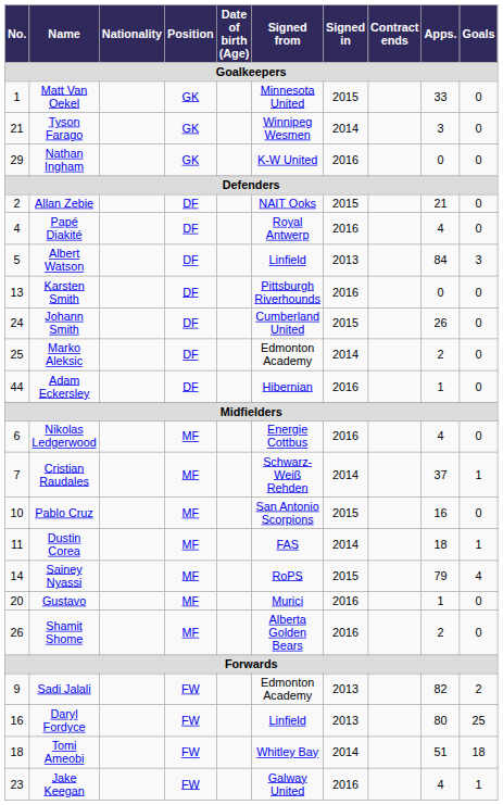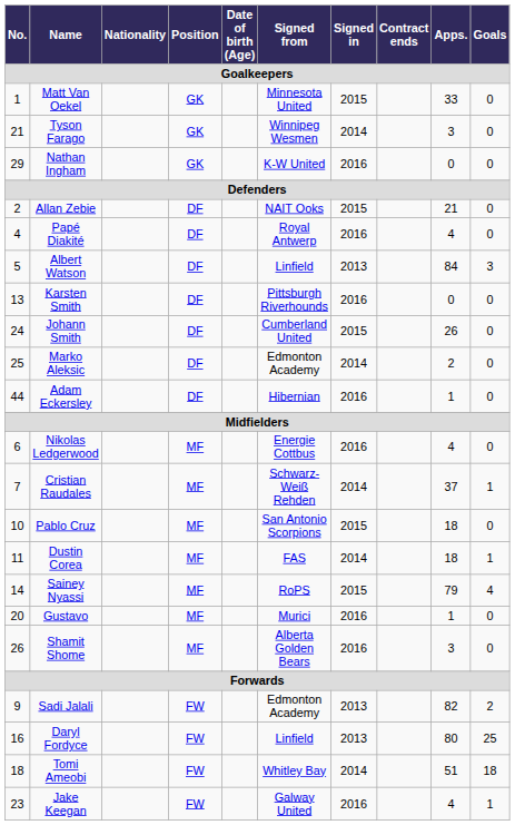 <table class="wikitable"  style="text-align:center; font-size:90%; width:75%;">
 <tr>
 <th style="background:#30295c; color:white; text-align:center;">No.</th>
 <th style="background:#30295c; color:white; text-align:center;">Name</th>
 <th style="background:#30295c; color:white; text-align:center;">Nationality</th>
 <th style="background:#30295c; color:white; text-align:center;">Position</th>
 <th style="background:#30295c; color:white; text-align:center;">Date of birth (Age)</th>
 <th style="background:#30295c; color:white; text-align:center;">Signed from</th>
 <th style="background:#30295c; color:white; text-align:center;">Signed in</th>
 <th style="background:#30295c; color:white; text-align:center;">Contract ends</th>
 <th style="background:#30295c; color:white; text-align:center;">Apps.</th>
 <th style="background:#30295c; color:white; text-align:center;">Goals</th>
 </tr>
 <tr>
 <th colspan="11"  style="background:#dcdcdc; text-align:center;">Goalkeepers</th>
 </tr>
 <tr>
 <td>1</td>
 <td><a href='#'>Matt Van Oekel</a></td>
 <td></td>
 <td><a href='#'>GK</a></td>
 <td></td>
 <td><a href='#'>Minnesota United</a></td>
 <td>2015</td>
 <td></td>
 <td>33</td>
 <td>0</td>
 </tr>
 <tr>
 <td>21</td>
 <td><a href='#'>Tyson Farago</a></td>
 <td></td>
 <td><a href='#'>GK</a></td>
 <td></td>
 <td><a href='#'>Winnipeg Wesmen</a></td>
 <td>2014</td>
 <td></td>
 <td>3</td>
 <td>0</td>
 </tr>
 <tr>
 <td>29</td>
 <td><a href='#'>Nathan Ingham</a></td>
 <td></td>
 <td><a href='#'>GK</a></td>
 <td></td>
 <td><a href='#'>K-W United</a></td>
 <td>2016</td>
 <td></td>
 <td>0</td>
 <td>0</td>
 </tr>
 <tr>
 <th colspan="11"  style="background:#dcdcdc; text-align:center;">Defenders</th>
 </tr>
 <tr>
 <td>2</td>
 <td><a href='#'>Allan Zebie</a></td>
 <td></td>
 <td><a href='#'>DF</a></td>
 <td></td>
 <td><a href='#'>NAIT Ooks</a></td>
 <td>2015</td>
 <td></td>
 <td>21</td>
 <td>0</td>
 </tr>
 <tr>
 <td>4</td>
 <td><a href='#'>Papé Diakité</a></td>
 <td></td>
 <td><a href='#'>DF</a></td>
 <td></td>
 <td> <a href='#'>Royal Antwerp</a></td>
 <td>2016</td>
 <td></td>
 <td>4</td>
 <td>0</td>
 </tr>
 <tr>
 <td>5</td>
 <td><a href='#'>Albert Watson</a></td>
 <td></td>
 <td><a href='#'>DF</a></td>
 <td></td>
 <td> <a href='#'>Linfield</a></td>
 <td>2013</td>
 <td></td>
 <td>84</td>
 <td>3</td>
 </tr>
 <tr>
 <td>13</td>
 <td><a href='#'>Karsten Smith</a></td>
 <td></td>
 <td><a href='#'>DF</a></td>
 <td></td>
 <td> <a href='#'>Pittsburgh Riverhounds</a></td>
 <td>2016</td>
 <td></td>
 <td>0</td>
 <td>0</td>
 </tr>
 <tr>
 <td>24</td>
 <td><a href='#'>Johann Smith</a></td>
 <td></td>
 <td><a href='#'>DF</a></td>
 <td></td>
 <td> <a href='#'>Cumberland United</a></td>
 <td>2015</td>
 <td></td>
 <td>26</td>
 <td>0</td>
 </tr>
 <tr>
 <td>25</td>
 <td><a href='#'>Marko Aleksic</a></td>
 <td></td>
 <td><a href='#'>DF</a></td>
 <td></td>
 <td>Edmonton Academy</td>
 <td>2014</td>
 <td></td>
 <td>2</td>
 <td>0</td>
 </tr>
 <tr>
 <td>44</td>
 <td><a href='#'>Adam Eckersley</a></td>
 <td></td>
 <td><a href='#'>DF</a></td>
 <td></td>
 <td> <a href='#'>Hibernian</a></td>
 <td>2016</td>
 <td></td>
 <td>1</td>
 <td>0</td>
 </tr>
 <tr>
 <th colspan="11"  style="background:#dcdcdc; text-align:center;">Midfielders</th>
 </tr>
 <tr>
 <td>6</td>
 <td><a href='#'>Nikolas Ledgerwood</a></td>
 <td></td>
 <td><a href='#'>MF</a></td>
 <td></td>
 <td> <a href='#'>Energie Cottbus</a></td>
 <td>2016</td>
 <td></td>
 <td>4</td>
 <td>0</td>
 </tr>
 <tr>
 <td>7</td>
 <td><a href='#'>Cristian Raudales</a></td>
 <td></td>
 <td><a href='#'>MF</a></td>
 <td></td>
 <td> <a href='#'>Schwarz-Weiß Rehden</a></td>
 <td>2014</td>
 <td></td>
 <td>37</td>
 <td>1</td>
 </tr>
 <tr>
 <td>10</td>
 <td><a href='#'>Pablo Cruz</a></td>
 <td></td>
 <td><a href='#'>MF</a></td>
 <td></td>
 <td><a href='#'>San Antonio Scorpions</a></td>
 <td>2015</td>
 <td></td>
-<td>16</td>
+<td>18</td>
 <td>0</td>
 </tr>
 <tr>
 <td>11</td>
 <td><a href='#'>Dustin Corea</a></td>
 <td></td>
 <td><a href='#'>MF</a></td>
 <td></td>
 <td> <a href='#'>FAS</a></td>
 <td>2014</td>
 <td></td>
 <td>18</td>
 <td>1</td>
 </tr>
 <tr>
 <td>14</td>
 <td><a href='#'>Sainey Nyassi</a></td>
 <td></td>
 <td><a href='#'>MF</a></td>
 <td></td>
 <td> <a href='#'>RoPS</a></td>
 <td>2015</td>
 <td></td>
 <td>79</td>
 <td>4</td>
 </tr>
 <tr>
 <td>20</td>
 <td><a href='#'>Gustavo</a></td>
 <td></td>
 <td><a href='#'>MF</a></td>
 <td></td>
 <td> <a href='#'>Murici</a></td>
 <td>2016</td>
 <td></td>
 <td>1</td>
 <td>0</td>
 </tr>
 <tr>
 <td>26</td>
 <td><a href='#'>Shamit Shome</a></td>
 <td></td>
 <td><a href='#'>MF</a></td>
 <td></td>
 <td><a href='#'>Alberta Golden Bears</a></td>
 <td>2016</td>
 <td></td>
-<td>2</td>
+<td>3</td>
 <td>0</td>
 </tr>
 <tr>
 <th colspan="11"  style="background:#dcdcdc; text-align:center;">Forwards</th>
 </tr>
 <tr>
 <td>9</td>
 <td><a href='#'>Sadi Jalali</a></td>
 <td></td>
 <td><a href='#'>FW</a></td>
 <td></td>
 <td>Edmonton Academy</td>
 <td>2013</td>
 <td></td>
 <td>82</td>
 <td>2</td>
 </tr>
 <tr>
 <td>16</td>
 <td><a href='#'>Daryl Fordyce</a></td>
 <td></td>
 <td><a href='#'>FW</a></td>
 <td></td>
 <td> <a href='#'>Linfield</a></td>
 <td>2013</td>
 <td></td>
 <td>80</td>
 <td>25</td>
 </tr>
 <tr>
 <td>18</td>
 <td><a href='#'>Tomi Ameobi</a></td>
 <td></td>
 <td><a href='#'>FW</a></td>
 <td></td>
 <td> <a href='#'>Whitley Bay</a></td>
 <td>2014</td>
 <td></td>
 <td>51</td>
 <td>18</td>
 </tr>
 <tr>
 <td>23</td>
 <td><a href='#'>Jake Keegan</a></td>
 <td></td>
 <td><a href='#'>FW</a></td>
 <td></td>
 <td> <a href='#'>Galway United</a></td>
 <td>2016</td>
 <td></td>
 <td>4</td>
 <td>1</td>
 </tr>
 </table>
